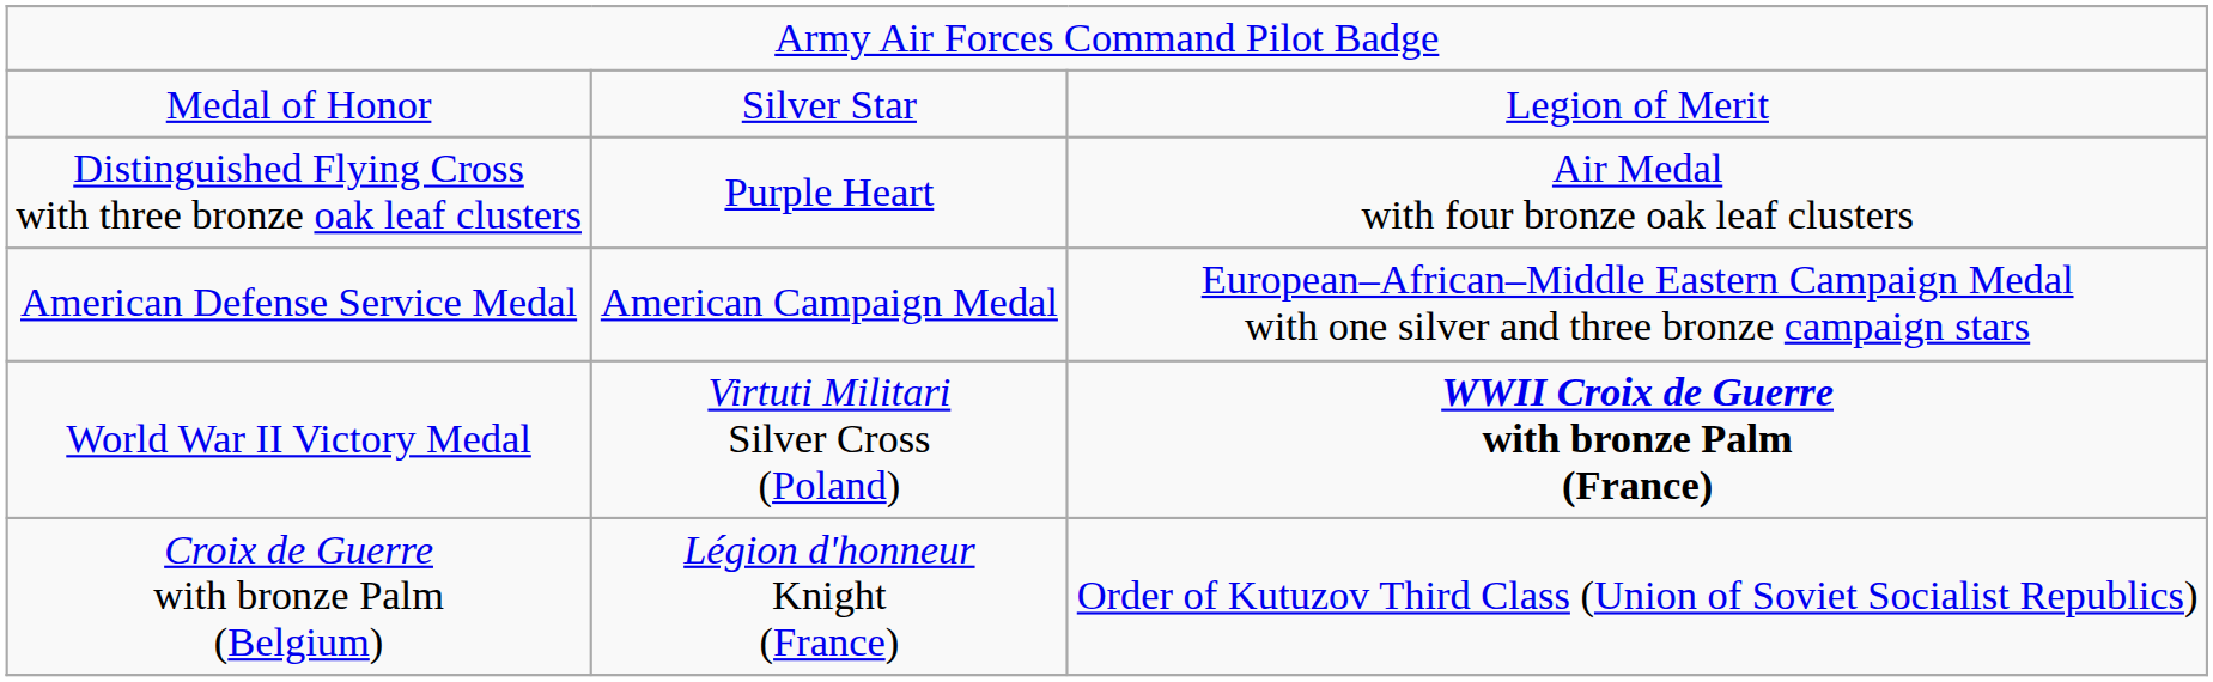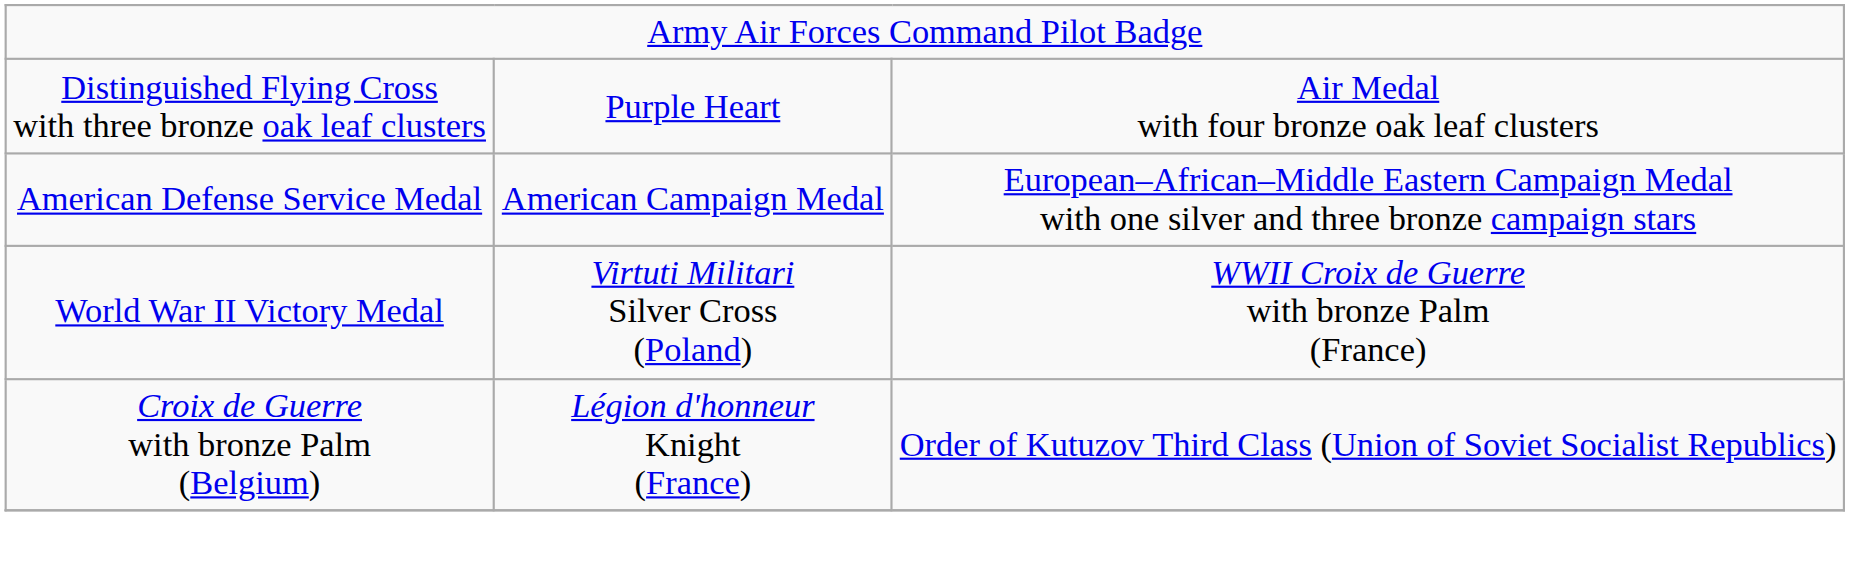 <table class="wikitable" style="margin:1em auto; text-align:center;">
 <tr>
 <td colspan="3"><a href='#'>Army Air Forces Command Pilot Badge</a></td>
-</tr>
-<tr>
-<td><a href='#'>Medal of Honor</a></td>
-<td><a href='#'>Silver Star</a></td>
-<td><a href='#'>Legion of Merit</a></td>
 </tr>
 <tr>
 <td><a href='#'>Distinguished Flying Cross</a><br>with three bronze <a href='#'>oak leaf clusters</a></td>
 <td><a href='#'>Purple Heart</a></td>
 <td><a href='#'>Air Medal</a><br>with four bronze oak leaf clusters</td>
 </tr>
 <tr>
 <td><a href='#'>American Defense Service Medal</a></td>
 <td><a href='#'>American Campaign Medal</a></td>
 <td><a href='#'>European–African–Middle Eastern Campaign Medal</a><br>with one silver and three bronze <a href='#'>campaign stars</a></td>
 </tr>
 <tr>
 <td><a href='#'>World War II Victory Medal</a></td>
 <td><em><a href='#'>Virtuti Militari</a></em><br>Silver Cross<br>(<a href='#'>Poland</a>)</td>
-<td><strong><em><a href='#'>WWII Croix de Guerre</a></em><br>with bronze Palm<br>(France)</strong></td>
+<td><em><a href='#'>WWII Croix de Guerre</a></em><br>with bronze Palm<br>(France)</td>
 </tr>
 <tr>
 <td><em><a href='#'>Croix de Guerre</a></em><br>with bronze Palm<br>(<a href='#'>Belgium</a>)</td>
 <td><em><a href='#'>Légion d'honneur</a></em><br>Knight<br>(<a href='#'>France</a>)</td>
 <td><a href='#'>Order of Kutuzov Third Class</a> (<a href='#'>Union of Soviet Socialist Republics</a>)</td>
 </tr>
 <tr>
 </tr>
 </table>
